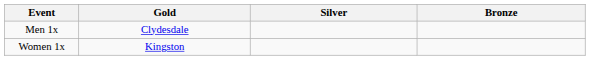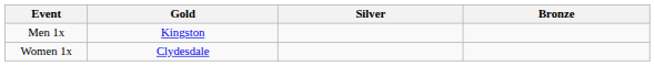 <table class="wikitable" style="text-align:center">
 <tr>
 <th width=120>Event</th>
 <th width=300>Gold</th>
 <th width=300>Silver</th>
 <th width=300>Bronze</th>
 </tr>
 <tr>
 <td>Men 1x</td>
-<td><a href='#'>Clydesdale</a></td>
+<td><a href='#'>Kingston</a></td>
 <td></td>
 <td></td>
 </tr>
 <tr>
 <td>Women 1x</td>
-<td><a href='#'>Kingston</a></td>
+<td><a href='#'>Clydesdale</a></td>
 <td></td>
 <td></td>
 </tr>
 </table>
